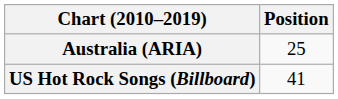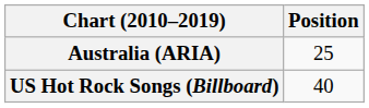 <table class="wikitable sortable plainrowheaders" style="text-align:center">
 <tr>
 <th scope="col">Chart (2010–2019)</th>
 <th scope="col">Position</th>
 </tr>
 <tr>
 <th scope="row">Australia (ARIA)</th>
 <td>25</td>
 </tr>
 <tr>
 <th scope="row">US Hot Rock Songs (<em>Billboard</em>)</th>
-<td>41</td>
+<td>40</td>
 </tr>
 </table>
